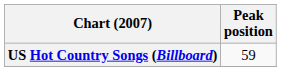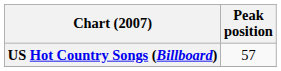 <table class="wikitable sortable plainrowheaders" style="text-align:center">
 <tr>
 <th scope="col">Chart (2007)</th>
 <th scope="col">Peak<br>position</th>
 </tr>
 <tr>
 <th scope="row">US <a href='#'>Hot Country Songs</a> (<em><a href='#'>Billboard</a></em>)</th>
-<td>59</td>
+<td>57</td>
 </tr>
 <tr>
 </tr>
 </table>
